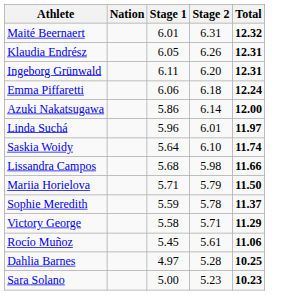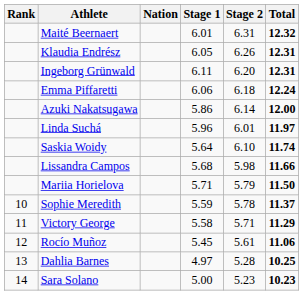 <table class="wikitable sortable" style="text-align:center">
 <tr>
+<th>Rank</th>
 <th>Athlete</th>
 <th>Nation</th>
 <th>Stage 1</th>
 <th>Stage 2</th>
 <th>Total</th>
 </tr>
 <tr>
+<td></td>
 <td align=left><a href='#'>Maité Beernaert</a></td>
 <td align=left></td>
 <td>6.01</td>
 <td>6.31</td>
 <td><strong>12.32</strong></td>
 </tr>
 <tr>
+<td></td>
 <td align=left><a href='#'>Klaudia Endrész</a></td>
 <td align=left></td>
 <td>6.05</td>
 <td>6.26</td>
 <td><strong>12.31</strong></td>
 </tr>
 <tr>
+<td></td>
 <td align=left><a href='#'>Ingeborg Grünwald</a></td>
 <td align=left></td>
 <td>6.11</td>
 <td>6.20</td>
 <td><strong>12.31</strong></td>
 </tr>
 <tr>
+<td></td>
 <td align=left><a href='#'>Emma Piffaretti</a></td>
 <td align=left></td>
 <td>6.06</td>
 <td>6.18</td>
 <td><strong>12.24</strong></td>
 </tr>
 <tr>
+<td></td>
 <td align=left><a href='#'>Azuki Nakatsugawa</a></td>
 <td align=left></td>
 <td>5.86</td>
 <td>6.14</td>
 <td><strong>12.00</strong></td>
 </tr>
 <tr>
+<td></td>
 <td align=left><a href='#'>Linda Suchá</a></td>
 <td align=left></td>
 <td>5.96</td>
 <td>6.01</td>
 <td><strong>11.97</strong></td>
 </tr>
 <tr>
+<td></td>
 <td align=left><a href='#'>Saskia Woidy</a></td>
 <td align=left></td>
 <td>5.64</td>
 <td>6.10</td>
 <td><strong>11.74</strong></td>
 </tr>
 <tr>
+<td></td>
 <td align=left><a href='#'>Lissandra Campos</a></td>
 <td align="left"></td>
 <td>5.68</td>
 <td>5.98</td>
 <td><strong>11.66</strong></td>
 </tr>
 <tr>
+<td></td>
 <td align=left><a href='#'>Mariia Horielova</a></td>
 <td align=left></td>
 <td>5.71</td>
 <td>5.79</td>
 <td><strong>11.50</strong></td>
 </tr>
 <tr>
+<td>10</td>
 <td align=left><a href='#'>Sophie Meredith</a></td>
 <td align=left></td>
 <td>5.59</td>
 <td>5.78</td>
 <td><strong>11.37</strong></td>
 </tr>
 <tr>
+<td>11</td>
 <td align=left><a href='#'>Victory George</a></td>
 <td align=left></td>
 <td>5.58</td>
 <td>5.71</td>
 <td><strong>11.29</strong></td>
 </tr>
 <tr>
+<td>12</td>
 <td align=left><a href='#'>Rocío Muñoz</a></td>
 <td align="left"></td>
 <td>5.45</td>
 <td>5.61</td>
 <td><strong>11.06</strong></td>
 </tr>
 <tr>
+<td>13</td>
 <td align=left><a href='#'>Dahlia Barnes</a></td>
 <td align=left></td>
 <td>4.97</td>
 <td>5.28</td>
 <td><strong>10.25</strong></td>
 </tr>
 <tr>
+<td>14</td>
 <td align=left><a href='#'>Sara Solano</a></td>
 <td align="left"></td>
 <td>5.00</td>
 <td>5.23</td>
 <td><strong>10.23</strong></td>
 </tr>
 </table>
